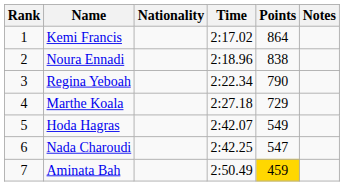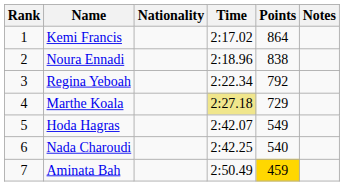 <table class="wikitable sortable" style="text-align:center">
 <tr>
 <th>Rank</th>
 <th>Name</th>
 <th>Nationality</th>
 <th>Time</th>
 <th>Points</th>
 <th>Notes</th>
 </tr>
 <tr>
 <td>1</td>
 <td align="left"><a href='#'>Kemi Francis</a></td>
 <td align=left></td>
 <td>2:17.02</td>
 <td>864</td>
 <td></td>
 </tr>
 <tr>
 <td>2</td>
 <td align="left"><a href='#'>Noura Ennadi</a></td>
 <td align=left></td>
 <td>2:18.96</td>
 <td>838</td>
 <td></td>
 </tr>
 <tr>
 <td>3</td>
 <td align="left"><a href='#'>Regina Yeboah</a></td>
 <td align=left></td>
 <td>2:22.34</td>
-<td>790</td>
+<td>792</td>
 <td></td>
 </tr>
 <tr>
 <td>4</td>
 <td align="left"><a href='#'>Marthe Koala</a></td>
 <td align=left></td>
-<td>2:27.18</td>
+<td style="background: khaki;">2:27.18</td>
 <td>729</td>
 <td></td>
 </tr>
 <tr>
 <td>5</td>
 <td align="left"><a href='#'>Hoda Hagras</a></td>
 <td align=left></td>
 <td>2:42.07</td>
 <td>549</td>
 <td></td>
 </tr>
 <tr>
 <td>6</td>
 <td align="left"><a href='#'>Nada Charoudi</a></td>
 <td align=left></td>
 <td>2:42.25</td>
-<td>547</td>
+<td>540</td>
 <td></td>
 </tr>
 <tr>
 <td>7</td>
 <td align="left"><a href='#'>Aminata Bah</a></td>
 <td align=left></td>
 <td>2:50.49</td>
 <td style="background: gold;">459</td>
 <td></td>
 </tr>
 </table>
